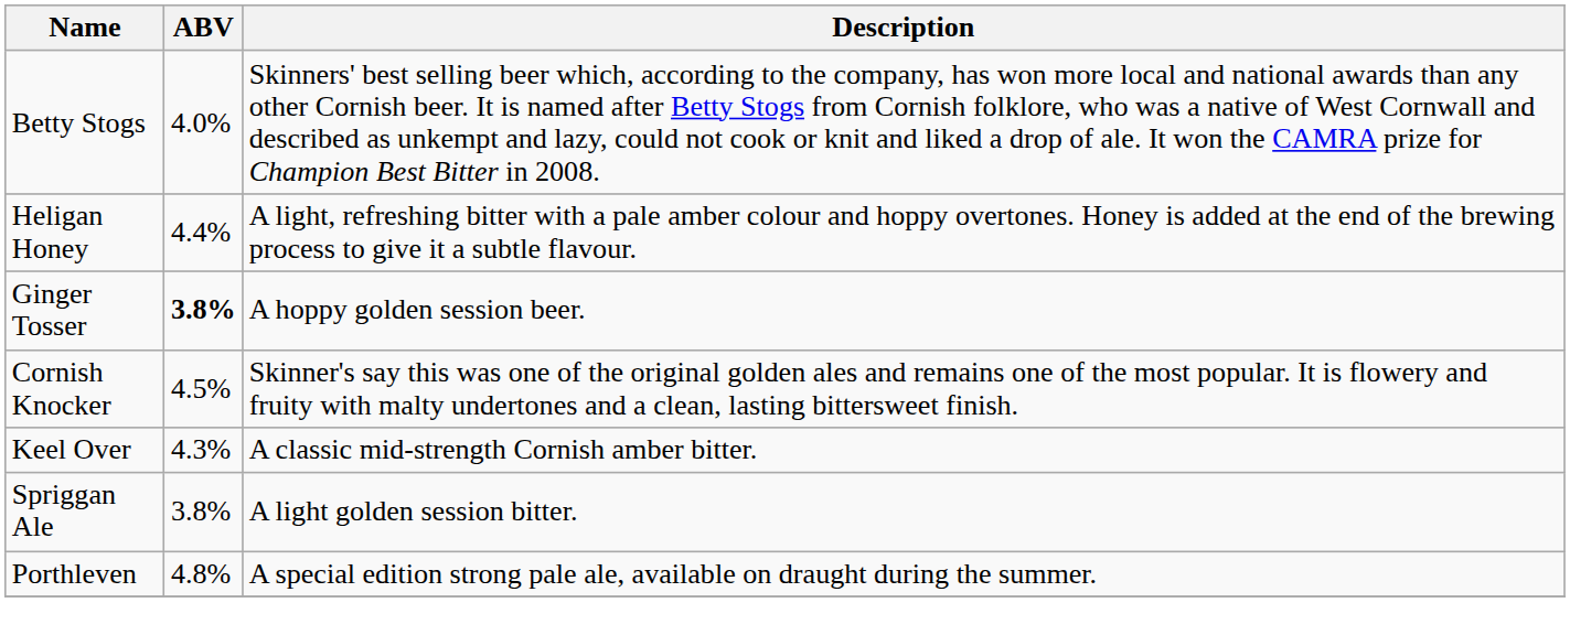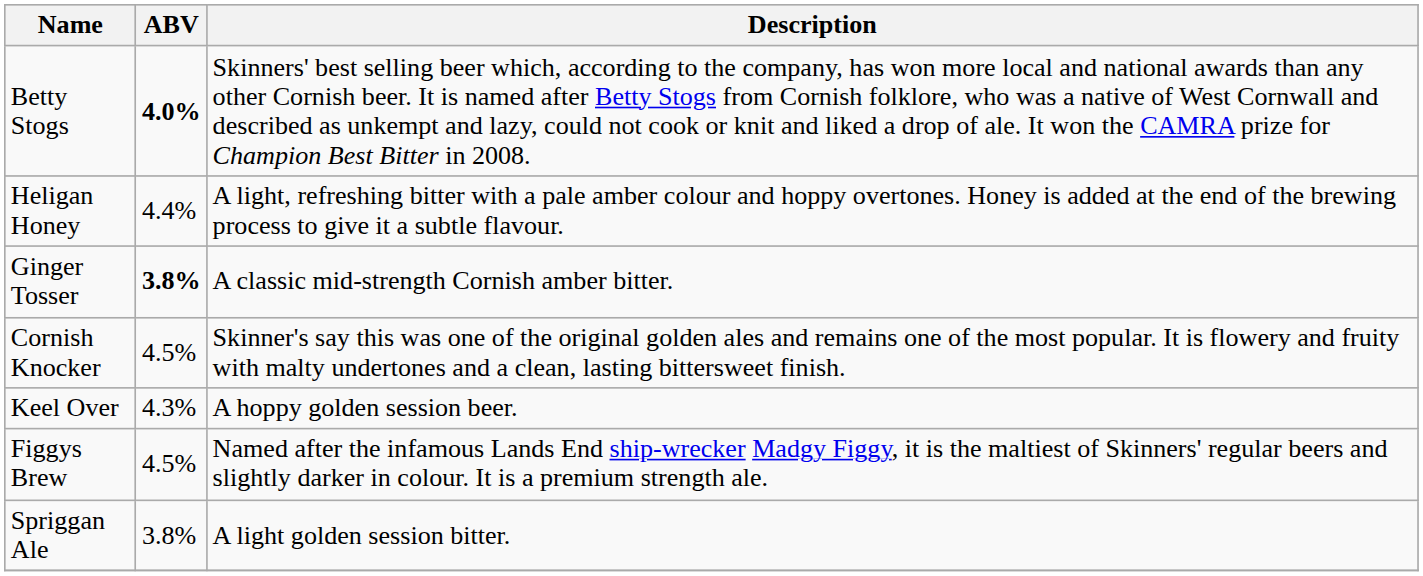 <table class="wikitable">
 <tr>
 <th>Name</th>
 <th>ABV</th>
 <th>Description</th>
 </tr>
 <tr>
 <td>Betty Stogs</td>
-<td>4.0%</td>
+<td><strong>4.0%</strong></td>
 <td>Skinners' best selling beer which, according to the company, has won more local and national awards than any other Cornish beer. It is named after <a href='#'>Betty Stogs</a> from Cornish folklore, who was a native of West Cornwall and described as unkempt and lazy, could not cook or knit and liked a drop of ale. It won the <a href='#'>CAMRA</a> prize for <em>Champion Best Bitter</em> in 2008.</td>
 </tr>
 <tr>
 <td>Heligan Honey</td>
 <td>4.4%</td>
 <td>A light, refreshing bitter with a pale amber colour and hoppy overtones. Honey is added at the end of the brewing process to give it a subtle flavour.</td>
 </tr>
 <tr>
 <td>Ginger Tosser</td>
 <td><strong>3.8%</strong></td>
-<td>A hoppy golden session beer.</td>
+<td>A classic mid-strength Cornish amber bitter.</td>
 </tr>
 <tr>
 <td>Cornish Knocker</td>
 <td>4.5%</td>
 <td>Skinner's say this was one of the original golden ales and remains one of the most popular. It is flowery and fruity with malty undertones and a clean, lasting bittersweet finish.</td>
 </tr>
 <tr>
 <td>Keel Over</td>
 <td>4.3%</td>
-<td>A classic mid-strength Cornish amber bitter.</td>
+<td>A hoppy golden session beer.</td>
+</tr>
+<tr>
+<td>Figgys Brew</td>
+<td>4.5%</td>
+<td>Named after the infamous Lands End <a href='#'>ship-wrecker</a> <a href='#'>Madgy Figgy</a>, it is the maltiest of Skinners' regular beers and slightly darker in colour. It is a premium strength ale.</td>
 </tr>
 <tr>
 <td>Spriggan Ale</td>
 <td>3.8%</td>
 <td>A light golden session bitter.</td>
 </tr>
 <tr>
-<td>Porthleven</td>
-<td>4.8%</td>
-<td>A special edition strong pale ale, available on draught during the summer.</td>
-</tr>
-<tr>
 </tr>
 </table>
